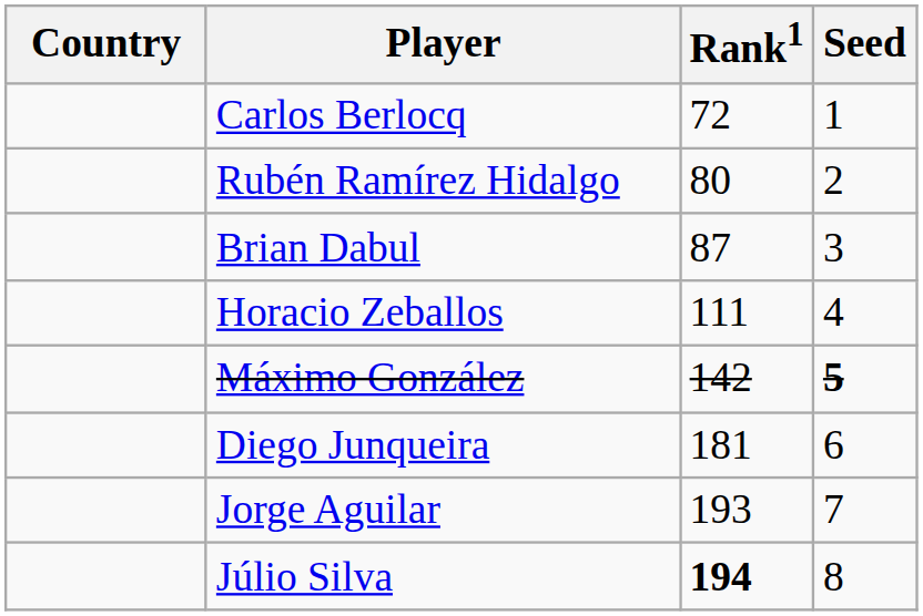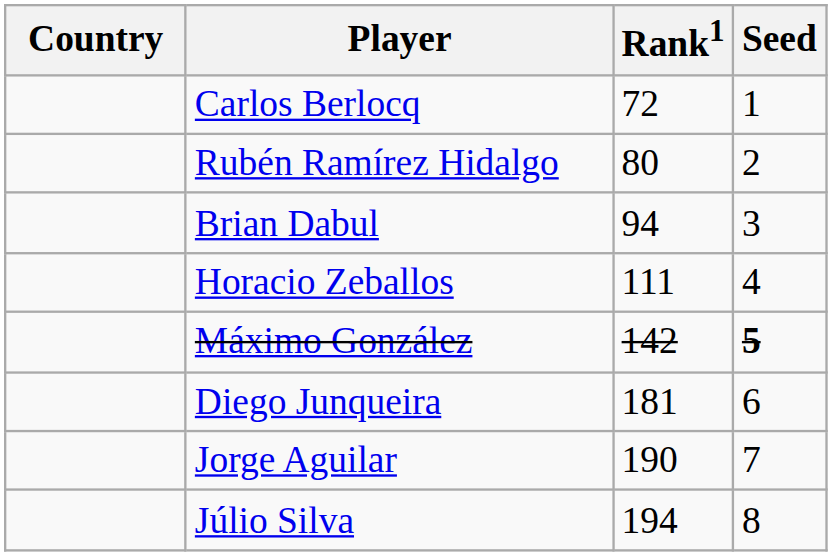 <table class="sortable wikitable">
 <tr>
 <th width="70">Country</th>
 <th width="175">Player</th>
 <th>Rank<sup>1</sup></th>
 <th>Seed</th>
 </tr>
 <tr>
 <td></td>
 <td><a href='#'>Carlos Berlocq</a></td>
 <td>72</td>
 <td>1</td>
 </tr>
 <tr>
 <td></td>
 <td><a href='#'>Rubén Ramírez Hidalgo</a></td>
 <td>80</td>
 <td>2</td>
 </tr>
 <tr>
 <td></td>
 <td><a href='#'>Brian Dabul</a></td>
-<td>87</td>
+<td>94</td>
 <td>3</td>
 </tr>
 <tr>
 <td></td>
 <td><a href='#'>Horacio Zeballos</a></td>
 <td>111</td>
 <td>4</td>
 </tr>
 <tr>
 <td></td>
 <td><s><a href='#'>Máximo González</a></s></td>
 <td><s>142</s></td>
 <td><strong><s>5</s></strong></td>
 </tr>
 <tr>
 <td></td>
 <td><a href='#'>Diego Junqueira</a></td>
 <td>181</td>
 <td>6</td>
 </tr>
 <tr>
 <td></td>
 <td><a href='#'>Jorge Aguilar</a></td>
-<td>193</td>
+<td>190</td>
 <td>7</td>
 </tr>
 <tr>
 <td></td>
 <td><a href='#'>Júlio Silva</a></td>
-<td><strong>194</strong></td>
+<td>194</td>
 <td>8</td>
 </tr>
 </table>
